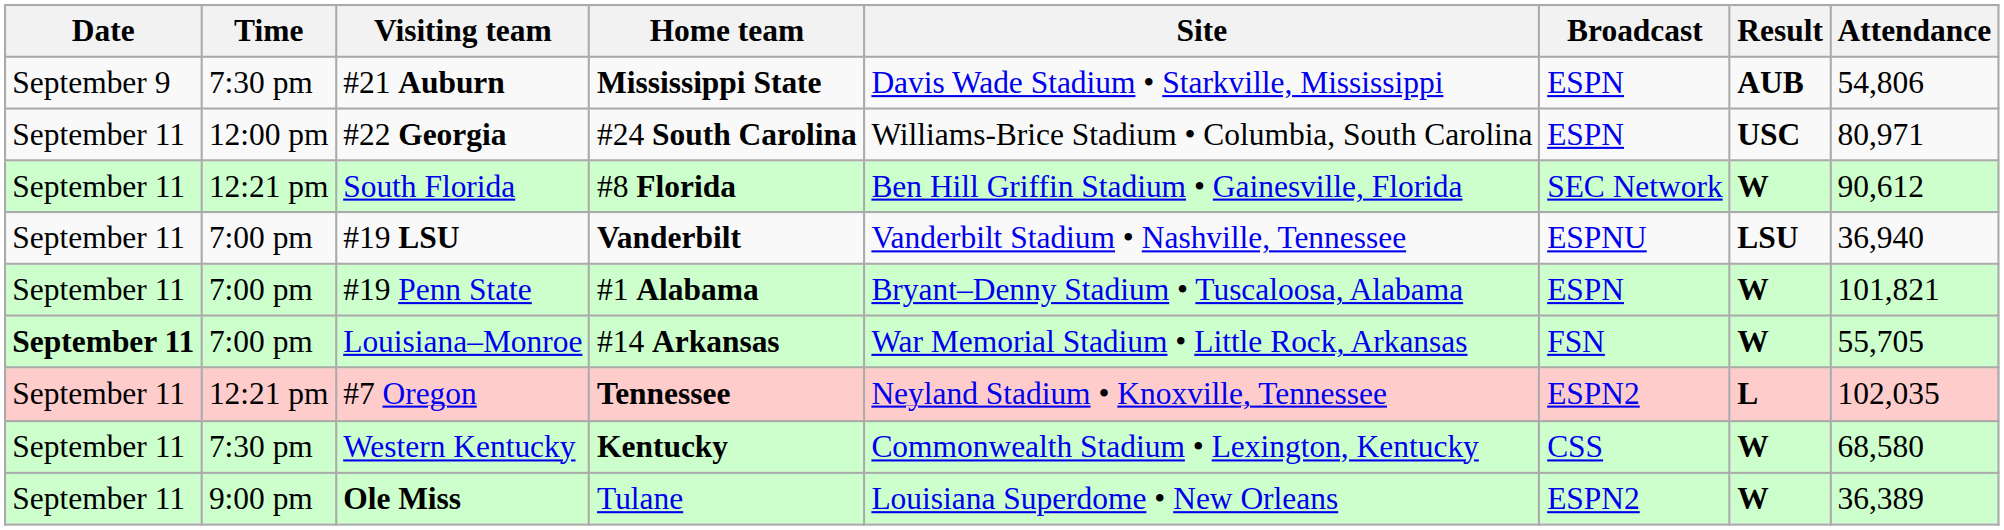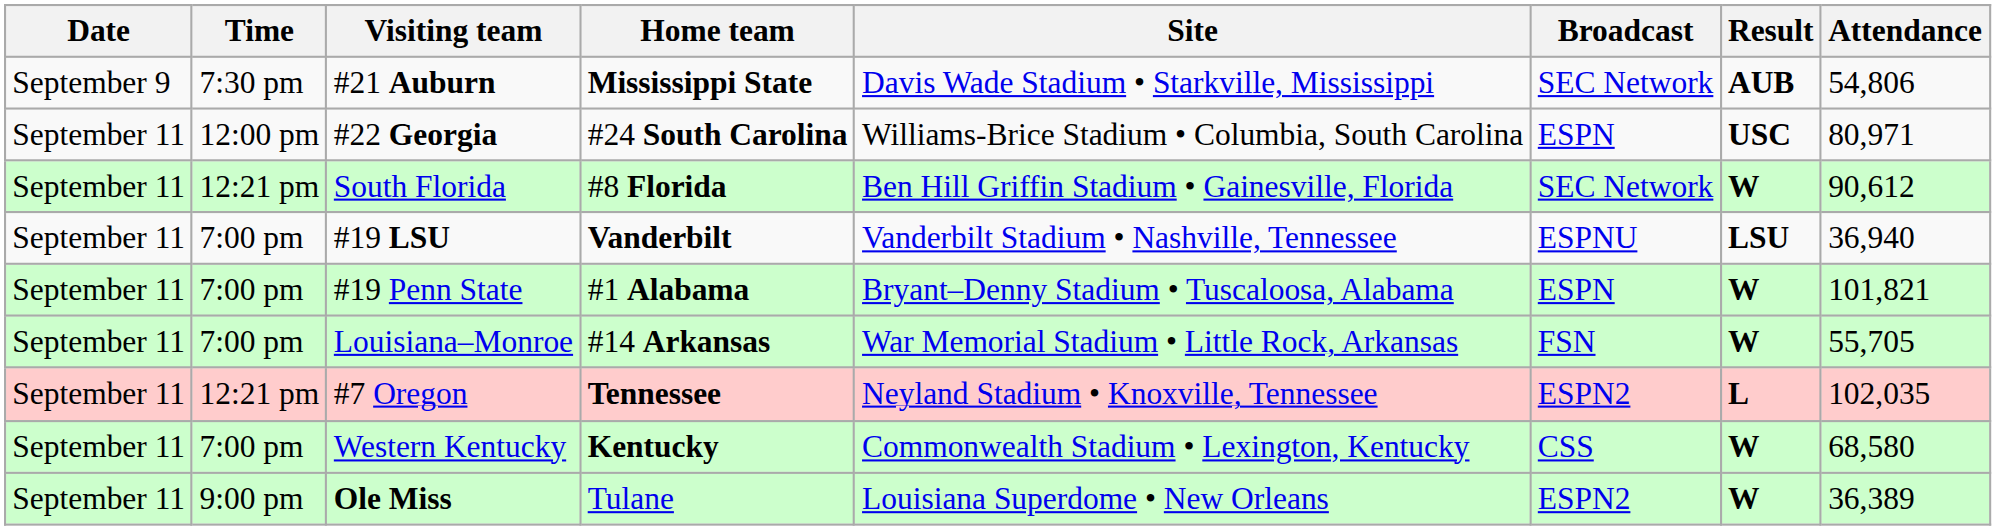 <table class="wikitable" style="font-size:95%;">
 <tr>
 <th>Date</th>
 <th>Time</th>
 <th>Visiting team</th>
 <th>Home team</th>
 <th>Site</th>
 <th>Broadcast</th>
 <th>Result</th>
 <th>Attendance</th>
 </tr>
 <tr bgcolor=>
 <td>September 9</td>
 <td>7:30 pm</td>
 <td>#21 <strong>Auburn</strong></td>
 <td><strong>Mississippi State</strong></td>
 <td><a href='#'>Davis Wade Stadium</a> • <a href='#'>Starkville, Mississippi</a></td>
-<td><a href='#'>ESPN</a></td>
+<td><a href='#'>SEC Network</a></td>
 <td><strong>AUB</strong> </td>
 <td>54,806</td>
 </tr>
 <tr bgcolor=>
 <td>September 11</td>
 <td>12:00 pm</td>
 <td>#22 <strong>Georgia</strong></td>
 <td>#24 <strong>South Carolina</strong></td>
 <td>Williams-Brice Stadium • Columbia, South Carolina</td>
 <td><a href='#'>ESPN</a></td>
 <td><strong>USC</strong> </td>
 <td>80,971</td>
 </tr>
 <tr bgcolor=#ccffcc>
 <td>September 11</td>
 <td>12:21 pm</td>
 <td><a href='#'>South Florida</a></td>
 <td>#8 <strong>Florida</strong></td>
 <td><a href='#'>Ben Hill Griffin Stadium</a> • <a href='#'>Gainesville, Florida</a></td>
 <td><a href='#'>SEC Network</a></td>
 <td><strong>W</strong> </td>
 <td>90,612</td>
 </tr>
 <tr bgcolor=>
 <td>September 11</td>
 <td>7:00 pm</td>
 <td>#19 <strong>LSU</strong></td>
 <td><strong>Vanderbilt</strong></td>
 <td><a href='#'>Vanderbilt Stadium</a> • <a href='#'>Nashville, Tennessee</a></td>
 <td><a href='#'>ESPNU</a></td>
 <td><strong>LSU</strong> </td>
 <td>36,940</td>
 </tr>
 <tr bgcolor=#ccffcc>
 <td>September 11</td>
 <td>7:00 pm</td>
 <td>#19 <a href='#'>Penn State</a></td>
 <td>#1 <strong>Alabama</strong></td>
 <td><a href='#'>Bryant–Denny Stadium</a> • <a href='#'>Tuscaloosa, Alabama</a></td>
 <td><a href='#'>ESPN</a></td>
 <td><strong>W</strong> </td>
 <td>101,821</td>
 </tr>
 <tr bgcolor=#ccffcc>
-<td><strong>September 11</strong></td>
+<td>September 11</td>
 <td>7:00 pm</td>
 <td><a href='#'>Louisiana–Monroe</a></td>
 <td>#14 <strong>Arkansas</strong></td>
 <td><a href='#'>War Memorial Stadium</a> • <a href='#'>Little Rock, Arkansas</a></td>
 <td><a href='#'>FSN</a></td>
 <td><strong>W</strong> </td>
 <td>55,705</td>
 </tr>
 <tr bgcolor=#ffcccc>
 <td>September 11</td>
 <td>12:21 pm</td>
 <td>#7 <a href='#'>Oregon</a></td>
 <td><strong>Tennessee</strong></td>
 <td><a href='#'>Neyland Stadium</a> • <a href='#'>Knoxville, Tennessee</a></td>
 <td><a href='#'>ESPN2</a></td>
 <td><strong>L</strong> </td>
 <td>102,035</td>
 </tr>
 <tr bgcolor=#ccffcc>
 <td>September 11</td>
-<td>7:30 pm</td>
+<td>7:00 pm</td>
 <td><a href='#'>Western Kentucky</a></td>
 <td><strong>Kentucky</strong></td>
 <td><a href='#'>Commonwealth Stadium</a> • <a href='#'>Lexington, Kentucky</a></td>
 <td><a href='#'>CSS</a></td>
 <td><strong>W</strong> </td>
 <td>68,580</td>
 </tr>
 <tr bgcolor=#ccffcc>
 <td>September 11</td>
 <td>9:00 pm</td>
 <td><strong>Ole Miss</strong></td>
 <td><a href='#'>Tulane</a></td>
 <td><a href='#'>Louisiana Superdome</a> • <a href='#'>New Orleans</a></td>
 <td><a href='#'>ESPN2</a></td>
 <td><strong>W</strong> </td>
 <td>36,389</td>
 </tr>
 </table>
